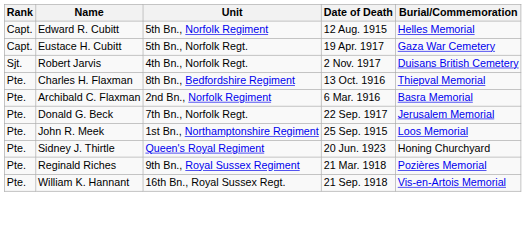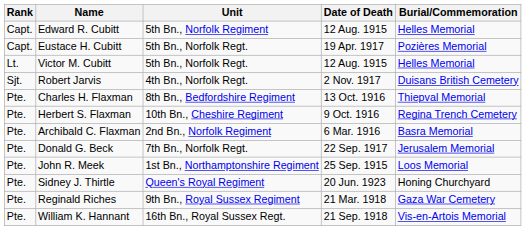 <table class="wikitable">
 <tr>
 <th>Rank</th>
 <th>Name</th>
 <th>Unit</th>
 <th>Date of Death</th>
 <th>Burial/Commemoration</th>
 </tr>
 <tr>
 <td>Capt.</td>
 <td>Edward R. Cubitt</td>
 <td>5th Bn., <a href='#'>Norfolk Regiment</a></td>
 <td>12 Aug. 1915</td>
 <td><a href='#'>Helles Memorial</a></td>
 </tr>
 <tr>
 <td>Capt.</td>
 <td>Eustace H. Cubitt</td>
 <td>5th Bn., Norfolk Regt.</td>
 <td>19 Apr. 1917</td>
-<td><a href='#'>Gaza War Cemetery</a></td>
+<td><a href='#'>Pozières Memorial</a></td>
+</tr>
+<tr>
+<td>Lt.</td>
+<td>Victor M. Cubitt</td>
+<td>5th Bn., Norfolk Regt.</td>
+<td>12 Aug. 1915</td>
+<td><a href='#'>Helles Memorial</a></td>
 </tr>
 <tr>
 <td>Sjt.</td>
 <td>Robert Jarvis</td>
 <td>4th Bn., Norfolk Regt.</td>
 <td>2 Nov. 1917</td>
 <td><a href='#'>Duisans British Cemetery</a></td>
 </tr>
 <tr>
 <td>Pte.</td>
 <td>Charles H. Flaxman</td>
 <td>8th Bn., <a href='#'>Bedfordshire Regiment</a></td>
 <td>13 Oct. 1916</td>
 <td><a href='#'>Thiepval Memorial</a></td>
+</tr>
+<tr>
+<td>Pte.</td>
+<td>Herbert S. Flaxman</td>
+<td>10th Bn., <a href='#'>Cheshire Regiment</a></td>
+<td>9 Oct. 1916</td>
+<td><a href='#'>Regina Trench Cemetery</a></td>
 </tr>
 <tr>
 <td>Pte.</td>
 <td>Archibald C. Flaxman</td>
 <td>2nd Bn., <a href='#'>Norfolk Regiment</a></td>
 <td>6 Mar. 1916</td>
 <td><a href='#'>Basra Memorial</a></td>
 </tr>
 <tr>
 <td>Pte.</td>
 <td>Donald G. Beck</td>
 <td>7th Bn., Norfolk Regt.</td>
 <td>22 Sep. 1917</td>
 <td><a href='#'>Jerusalem Memorial</a></td>
 </tr>
 <tr>
 <td>Pte.</td>
 <td>John R. Meek</td>
 <td>1st Bn., <a href='#'>Northamptonshire Regiment</a></td>
 <td>25 Sep. 1915</td>
 <td><a href='#'>Loos Memorial</a></td>
 </tr>
 <tr>
 <td>Pte.</td>
 <td>Sidney J. Thirtle</td>
 <td><a href='#'>Queen's Royal Regiment</a></td>
 <td>20 Jun. 1923</td>
 <td>Honing Churchyard</td>
 </tr>
 <tr>
 <td>Pte.</td>
 <td>Reginald Riches</td>
 <td>9th Bn., <a href='#'>Royal Sussex Regiment</a></td>
 <td>21 Mar. 1918</td>
-<td><a href='#'>Pozières Memorial</a></td>
+<td><a href='#'>Gaza War Cemetery</a></td>
 </tr>
 <tr>
 <td>Pte.</td>
 <td>William K. Hannant</td>
 <td>16th Bn., Royal Sussex Regt.</td>
 <td>21 Sep. 1918</td>
 <td><a href='#'>Vis-en-Artois Memorial</a></td>
 </tr>
 </table>
